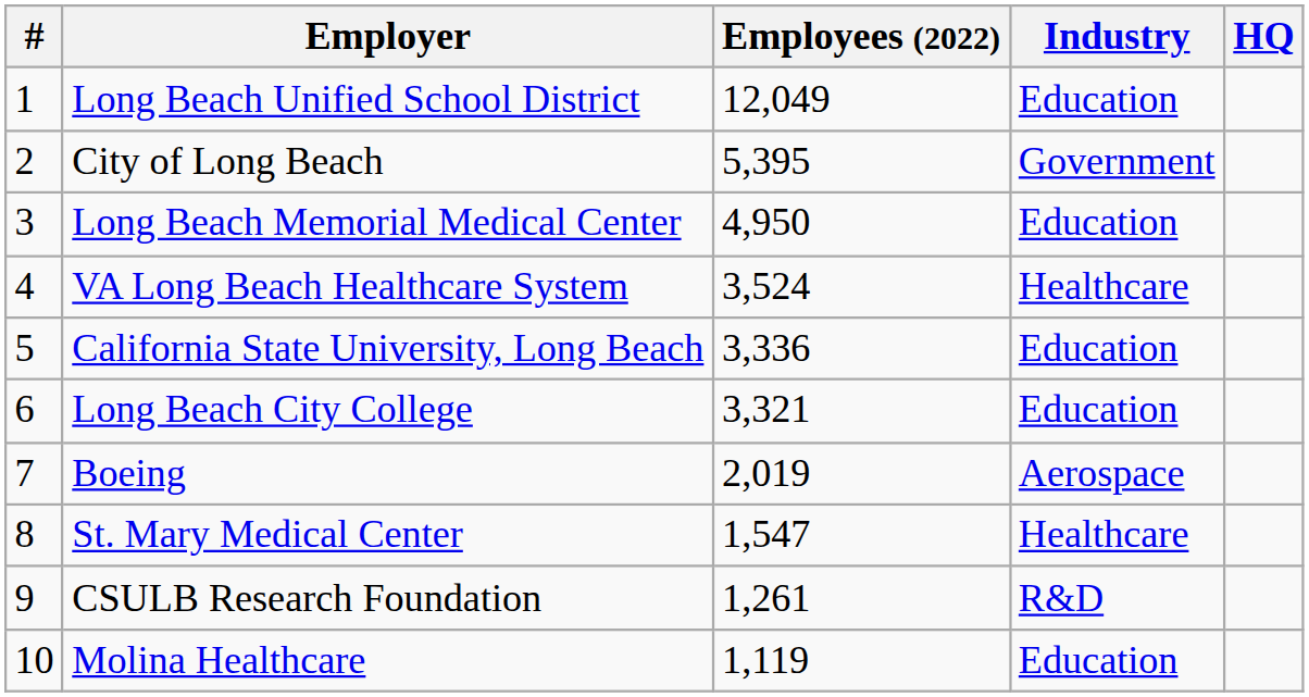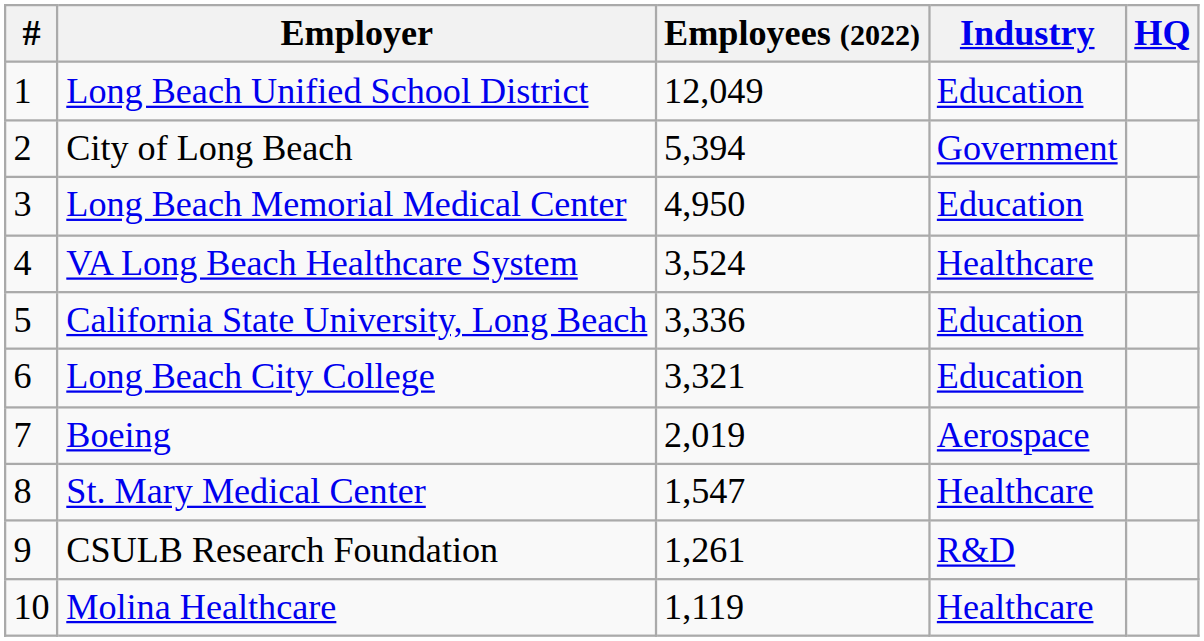 <table class="wikitable">
 <tr>
 <th>#</th>
 <th>Employer</th>
 <th>Employees <small>(2022)</small></th>
 <th><a href='#'>Industry</a></th>
 <th><a href='#'>HQ</a></th>
 </tr>
 <tr>
 <td>1</td>
 <td><a href='#'>Long Beach Unified School District</a></td>
 <td>12,049</td>
 <td><a href='#'>Education</a></td>
 <td></td>
 </tr>
 <tr>
 <td>2</td>
 <td>City of Long Beach</td>
-<td>5,395</td>
+<td>5,394</td>
 <td><a href='#'>Government</a></td>
 <td></td>
 </tr>
 <tr>
 <td>3</td>
 <td><a href='#'>Long Beach Memorial Medical Center</a></td>
 <td>4,950</td>
 <td><a href='#'>Education</a></td>
 <td></td>
 </tr>
 <tr>
 <td>4</td>
 <td><a href='#'>VA Long Beach Healthcare System</a></td>
 <td>3,524</td>
 <td><a href='#'>Healthcare</a></td>
 <td></td>
 </tr>
 <tr>
 <td>5</td>
 <td><a href='#'>California State University, Long Beach</a></td>
 <td>3,336</td>
 <td><a href='#'>Education</a></td>
 <td></td>
 </tr>
 <tr>
 <td>6</td>
 <td><a href='#'>Long Beach City College</a></td>
 <td>3,321</td>
 <td><a href='#'>Education</a></td>
 <td></td>
 </tr>
 <tr>
 <td>7</td>
 <td><a href='#'>Boeing</a></td>
 <td>2,019</td>
 <td><a href='#'>Aerospace</a></td>
 <td></td>
 </tr>
 <tr>
 <td>8</td>
 <td><a href='#'>St. Mary Medical Center</a></td>
 <td>1,547</td>
 <td><a href='#'>Healthcare</a></td>
 <td></td>
 </tr>
 <tr>
 <td>9</td>
 <td>CSULB Research Foundation</td>
 <td>1,261</td>
 <td><a href='#'>R&D</a></td>
 <td></td>
 </tr>
 <tr>
 <td>10</td>
 <td><a href='#'>Molina Healthcare</a></td>
 <td>1,119</td>
-<td><a href='#'>Education</a></td>
+<td><a href='#'>Healthcare</a></td>
 <td></td>
 </tr>
 </table>
